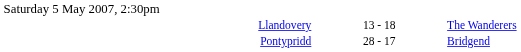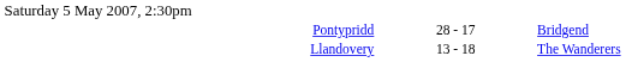 <table style="width:70%;" cellspacing="1">
 <tr>
 <th width=35%></th>
 <th width=15%></th>
 <th></th>
 </tr>
 <tr>
 <td>Saturday 5 May 2007, 2:30pm</td>
 </tr>
 <tr style=font-size:90%>
+<td align=right><a href='#'>Pontypridd</a></td>
+<td align=center>28 - 17</td>
+<td><a href='#'>Bridgend</a></td>
+</tr>
+<tr style=font-size:90%>
 <td align=right><a href='#'>Llandovery</a></td>
 <td align=center>13 - 18</td>
 <td><a href='#'>The Wanderers</a></td>
 </tr>
-<tr style=font-size:90%>
-<td align=right><a href='#'>Pontypridd</a></td>
-<td align=center>28 - 17</td>
-<td><a href='#'>Bridgend</a></td>
-</tr>
 </table>
